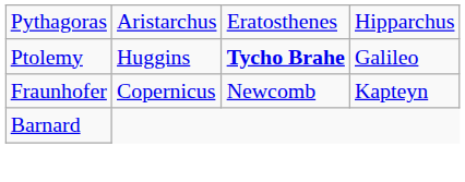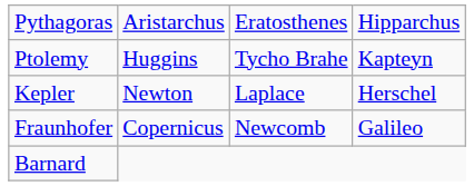 <table class="wikitable" style="margin-left: auto; margin-right: auto; border: none;">
 <tr>
 <td><a href='#'>Pythagoras</a></td>
 <td><a href='#'>Aristarchus</a></td>
 <td><a href='#'>Eratosthenes</a></td>
 <td><a href='#'>Hipparchus</a></td>
 </tr>
 <tr>
 <td><a href='#'>Ptolemy</a></td>
 <td><a href='#'>Huggins</a></td>
-<td><strong><a href='#'>Tycho Brahe</a></strong></td>
-<td><a href='#'>Galileo</a></td>
+<td><a href='#'>Tycho Brahe</a></td>
+<td><a href='#'>Kapteyn</a></td>
+</tr>
+<tr>
+<td><a href='#'>Kepler</a></td>
+<td><a href='#'>Newton</a></td>
+<td><a href='#'>Laplace</a></td>
+<td><a href='#'>Herschel</a></td>
 </tr>
 <tr>
 <td><a href='#'>Fraunhofer</a></td>
 <td><a href='#'>Copernicus</a></td>
 <td><a href='#'>Newcomb</a></td>
-<td><a href='#'>Kapteyn</a></td>
+<td><a href='#'>Galileo</a></td>
 </tr>
 <tr>
 <td><a href='#'>Barnard</a></td>
 </tr>
 </table>
